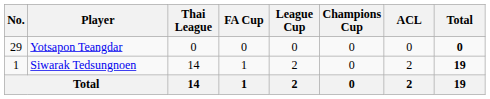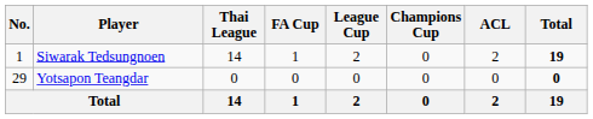 <table class="wikitable sortable alternance"  style="text-align:center">
 <tr>
 <th width=10>No.</th>
 <th width=180>Player</th>
 <th width=60>Thai League</th>
 <th width=60>FA Cup</th>
 <th width=60>League Cup</th>
 <th width=60>Champions Cup</th>
 <th width=60>ACL</th>
 <th width=60>Total</th>
 </tr>
 <tr>
+<td>1</td>
+<td align="left"> <a href='#'>Siwarak Tedsungnoen</a></td>
+<td>14</td>
+<td>1</td>
+<td>2</td>
+<td>0</td>
+<td>2</td>
+<td><strong>19</strong></td>
+</tr>
+<tr>
 <td>29</td>
 <td align="left"> <a href='#'>Yotsapon Teangdar</a></td>
 <td>0</td>
 <td>0</td>
 <td>0</td>
 <td>0</td>
 <td>0</td>
 <td><strong>0</strong></td>
-</tr>
-<tr>
-<td>1</td>
-<td align="left"> <a href='#'>Siwarak Tedsungnoen</a></td>
-<td>14</td>
-<td>1</td>
-<td>2</td>
-<td>0</td>
-<td>2</td>
-<td><strong>19</strong></td>
 </tr>
 <tr class="sortbottom">
 <th colspan="2">Total</th>
 <th>14</th>
 <th>1</th>
 <th>2</th>
 <th>0</th>
 <th>2</th>
 <th>19</th>
 </tr>
 </table>
